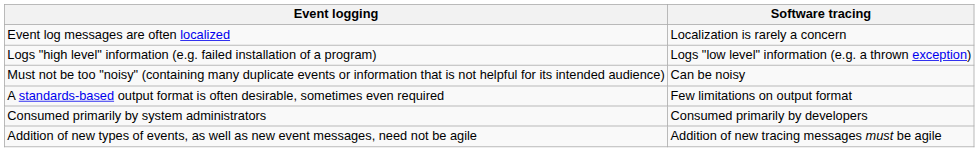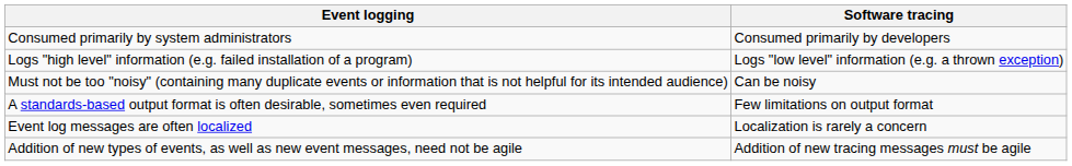 <table class="wikitable">
 <tr>
 <th>Event logging</th>
 <th>Software tracing</th>
 </tr>
 <tr>
-<td>Event log messages are often <a href='#'>localized</a></td>
-<td>Localization is rarely a concern</td>
+<td>Consumed primarily by system administrators</td>
+<td>Consumed primarily by developers</td>
 </tr>
 <tr>
 <td>Logs "high level" information (e.g. failed installation of a program)</td>
 <td>Logs "low level" information (e.g. a thrown <a href='#'>exception</a>)</td>
 </tr>
 <tr>
 <td>Must not be too "noisy" (containing many duplicate events or information that is not helpful for its intended audience)</td>
 <td>Can be noisy</td>
 </tr>
 <tr>
 <td>A <a href='#'>standards-based</a> output format is often desirable, sometimes even required</td>
 <td>Few limitations on output format</td>
 </tr>
 <tr>
-<td>Consumed primarily by system administrators</td>
-<td>Consumed primarily by developers</td>
+<td>Event log messages are often <a href='#'>localized</a></td>
+<td>Localization is rarely a concern</td>
 </tr>
 <tr>
 <td>Addition of new types of events, as well as new event messages, need not be agile</td>
 <td>Addition of new tracing messages <em>must</em> be agile</td>
 </tr>
 </table>
